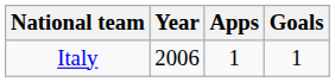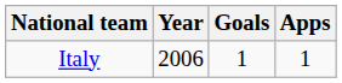 <table class="wikitable" style="text-align:center">
 <tr>
 <th>National team</th>
 <th>Year</th>
+<th>Goals</th>
 <th>Apps</th>
-<th>Goals</th>
 </tr>
 <tr>
 <td><a href='#'>Italy</a></td>
 <td>2006</td>
 <td>1</td>
 <td>1</td>
 </tr>
 </table>
